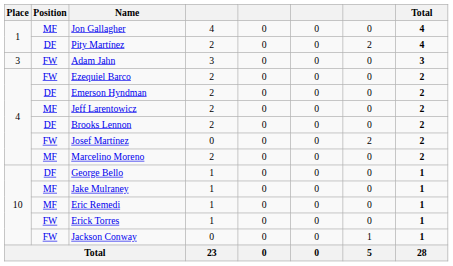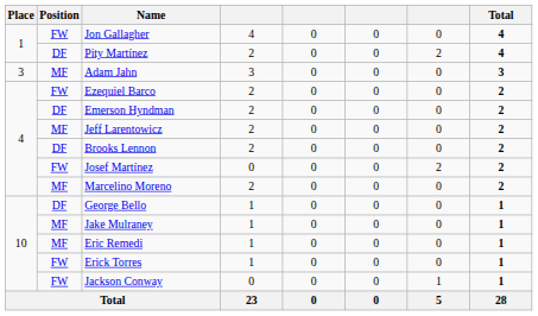 <table class="wikitable" style="font-size: 95%; text-align: center;">
 <tr>
 <th width=30>Place</th>
 <th width=30>Position</th>
 <th width=175>Name</th>
 <th width=75></th>
 <th width=75></th>
 <th width=75></th>
 <th width=75></th>
 <th width=75>Total</th>
 </tr>
 <tr>
 <td rowspan=2>1</td>
-<td><a href='#'>MF</a></td>
+<td><a href='#'>FW</a></td>
 <td align="left"> <a href='#'>Jon Gallagher</a></td>
 <td>4</td>
 <td>0</td>
 <td>0</td>
 <td>0</td>
 <td><strong>4</strong></td>
 </tr>
 <tr>
 <td><a href='#'>DF</a></td>
 <td align="left"> <a href='#'>Pity Martínez</a></td>
 <td>2</td>
 <td>0</td>
 <td>0</td>
 <td>2</td>
 <td><strong>4</strong></td>
 </tr>
 <tr>
 <td>3</td>
-<td><a href='#'>FW</a></td>
+<td><a href='#'>MF</a></td>
 <td align="left"> <a href='#'>Adam Jahn</a></td>
 <td>3</td>
 <td>0</td>
 <td>0</td>
 <td>0</td>
 <td><strong>3</strong></td>
 </tr>
 <tr>
 <td rowspan="6">4</td>
 <td><a href='#'>FW</a></td>
 <td align="left"> <a href='#'>Ezequiel Barco</a></td>
 <td>2</td>
 <td>0</td>
 <td>0</td>
 <td>0</td>
 <td><strong>2</strong></td>
 </tr>
 <tr>
 <td><a href='#'>DF</a></td>
 <td align="left"> <a href='#'>Emerson Hyndman</a></td>
 <td>2</td>
 <td>0</td>
 <td>0</td>
 <td>0</td>
 <td><strong>2</strong></td>
 </tr>
 <tr>
 <td><a href='#'>MF</a></td>
 <td align="left"> <a href='#'>Jeff Larentowicz</a></td>
 <td>2</td>
 <td>0</td>
 <td>0</td>
 <td>0</td>
 <td><strong>2</strong></td>
 </tr>
 <tr>
 <td><a href='#'>DF</a></td>
 <td align="left"> <a href='#'>Brooks Lennon</a></td>
 <td>2</td>
 <td>0</td>
 <td>0</td>
 <td>0</td>
 <td><strong>2</strong></td>
 </tr>
 <tr>
 <td><a href='#'>FW</a></td>
 <td align="left"> <a href='#'>Josef Martínez</a></td>
 <td>0</td>
 <td>0</td>
 <td>0</td>
 <td>2</td>
 <td><strong>2</strong></td>
 </tr>
 <tr>
 <td><a href='#'>MF</a></td>
 <td align="left"> <a href='#'>Marcelino Moreno</a></td>
 <td>2</td>
 <td>0</td>
 <td>0</td>
 <td>0</td>
 <td><strong>2</strong></td>
 </tr>
 <tr>
 <td rowspan=5>10</td>
 <td><a href='#'>DF</a></td>
 <td align="left"> <a href='#'>George Bello</a></td>
 <td>1</td>
 <td>0</td>
 <td>0</td>
 <td>0</td>
 <td><strong>1</strong></td>
 </tr>
 <tr>
 <td><a href='#'>MF</a></td>
 <td align="left"> <a href='#'>Jake Mulraney</a></td>
 <td>1</td>
 <td>0</td>
 <td>0</td>
 <td>0</td>
 <td><strong>1</strong></td>
 </tr>
 <tr>
 <td><a href='#'>MF</a></td>
 <td align="left"> <a href='#'>Eric Remedi</a></td>
 <td>1</td>
 <td>0</td>
 <td>0</td>
 <td>0</td>
 <td><strong>1</strong></td>
 </tr>
 <tr>
 <td><a href='#'>FW</a></td>
 <td align="left"> <a href='#'>Erick Torres</a></td>
 <td>1</td>
 <td>0</td>
 <td>0</td>
 <td>0</td>
 <td><strong>1</strong></td>
 </tr>
 <tr>
 <td><a href='#'>FW</a></td>
 <td align="left"> <a href='#'>Jackson Conway</a></td>
 <td>0</td>
 <td>0</td>
 <td>0</td>
 <td>1</td>
 <td><strong>1</strong></td>
 </tr>
 <tr>
 <th colspan="3">Total</th>
 <th>23</th>
 <th>0</th>
 <th>0</th>
 <th>5</th>
 <th>28</th>
 </tr>
 </table>
